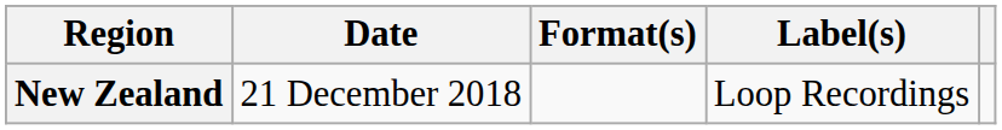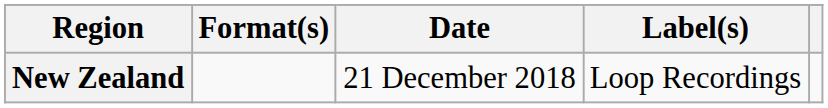 <table class="wikitable plainrowheaders">
 <tr>
 <th scope="col">Region</th>
+<th scope="col">Format(s)</th>
 <th scope="col">Date</th>
-<th scope="col">Format(s)</th>
 <th scope="col">Label(s)</th>
 <th scope="col"></th>
 </tr>
 <tr>
 <th scope="row">New Zealand</th>
+<td></td>
 <td>21 December 2018</td>
-<td></td>
 <td>Loop Recordings</td>
 <td align="center"></td>
 </tr>
 </table>
